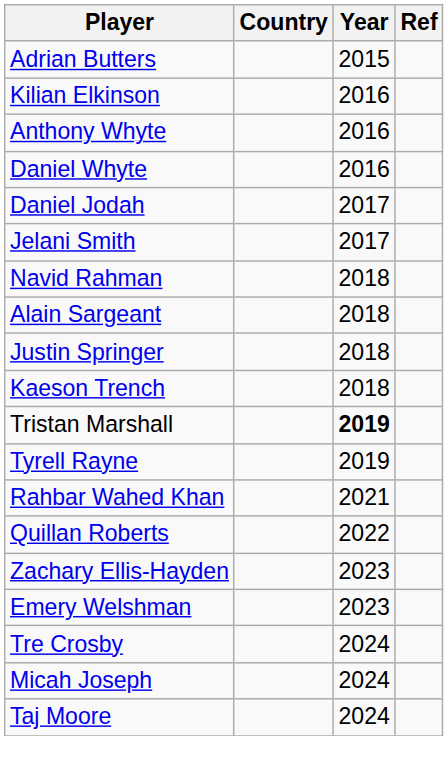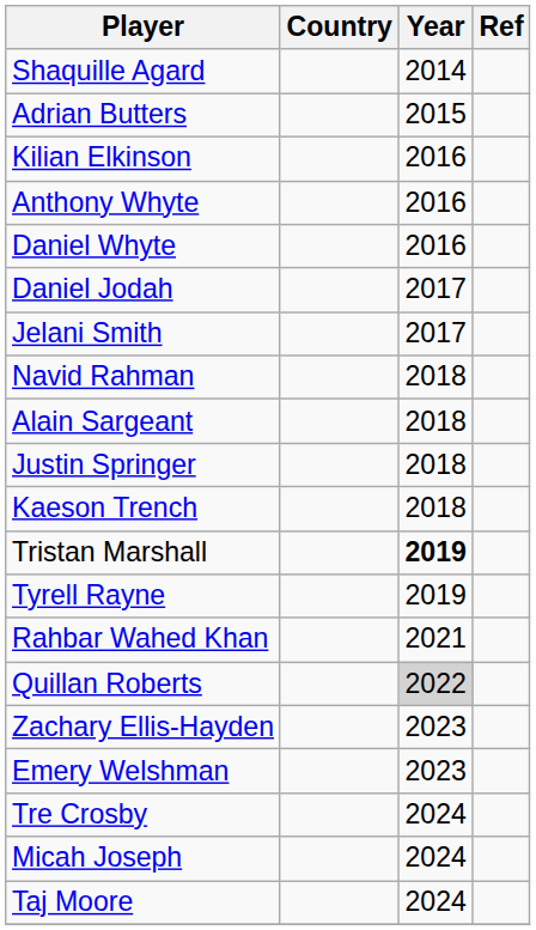 <table class="wikitable sortable">
 <tr>
 <th>Player</th>
 <th>Country</th>
 <th>Year</th>
 <th>Ref</th>
+</tr>
+<tr>
+<td><a href='#'>Shaquille Agard</a></td>
+<td></td>
+<td>2014</td>
+<td></td>
 </tr>
 <tr>
 <td><a href='#'>Adrian Butters</a></td>
 <td></td>
 <td>2015</td>
 <td></td>
 </tr>
 <tr>
 <td><a href='#'>Kilian Elkinson</a></td>
 <td></td>
 <td>2016</td>
 <td></td>
 </tr>
 <tr>
 <td><a href='#'>Anthony Whyte</a></td>
 <td></td>
 <td>2016</td>
 <td></td>
 </tr>
 <tr>
 <td><a href='#'>Daniel Whyte</a></td>
 <td></td>
 <td>2016</td>
 <td></td>
 </tr>
 <tr>
 <td><a href='#'>Daniel Jodah</a></td>
 <td></td>
 <td>2017</td>
 <td></td>
 </tr>
 <tr>
 <td><a href='#'>Jelani Smith</a></td>
 <td></td>
 <td>2017</td>
 <td></td>
 </tr>
 <tr>
 <td><a href='#'>Navid Rahman</a></td>
 <td></td>
 <td>2018</td>
 <td></td>
 </tr>
 <tr>
 <td><a href='#'>Alain Sargeant</a></td>
 <td></td>
 <td>2018</td>
 <td></td>
 </tr>
 <tr>
 <td><a href='#'>Justin Springer</a></td>
 <td></td>
 <td>2018</td>
 <td></td>
 </tr>
 <tr>
 <td><a href='#'>Kaeson Trench</a></td>
 <td></td>
 <td>2018</td>
 <td></td>
 </tr>
 <tr>
 <td>Tristan Marshall</td>
 <td></td>
 <td><strong>2019</strong></td>
 <td></td>
 </tr>
 <tr>
 <td><a href='#'>Tyrell Rayne</a></td>
 <td></td>
 <td>2019</td>
 <td></td>
 </tr>
 <tr>
 <td><a href='#'>Rahbar Wahed Khan</a></td>
 <td></td>
 <td>2021</td>
 <td></td>
 </tr>
 <tr>
 <td><a href='#'>Quillan Roberts</a></td>
 <td></td>
-<td>2022</td>
+<td style="background: lightgrey;">2022</td>
 <td></td>
 </tr>
 <tr>
 <td><a href='#'>Zachary Ellis-Hayden</a></td>
 <td></td>
 <td>2023</td>
 <td></td>
 </tr>
 <tr>
 <td><a href='#'>Emery Welshman</a></td>
 <td></td>
 <td>2023</td>
 <td></td>
 </tr>
 <tr>
 <td><a href='#'>Tre Crosby</a></td>
 <td></td>
 <td>2024</td>
 <td></td>
 </tr>
 <tr>
 <td><a href='#'>Micah Joseph</a></td>
 <td></td>
 <td>2024</td>
 <td></td>
 </tr>
 <tr>
 <td><a href='#'>Taj Moore</a></td>
 <td></td>
 <td>2024</td>
 <td></td>
 </tr>
 <tr>
 </tr>
 </table>
